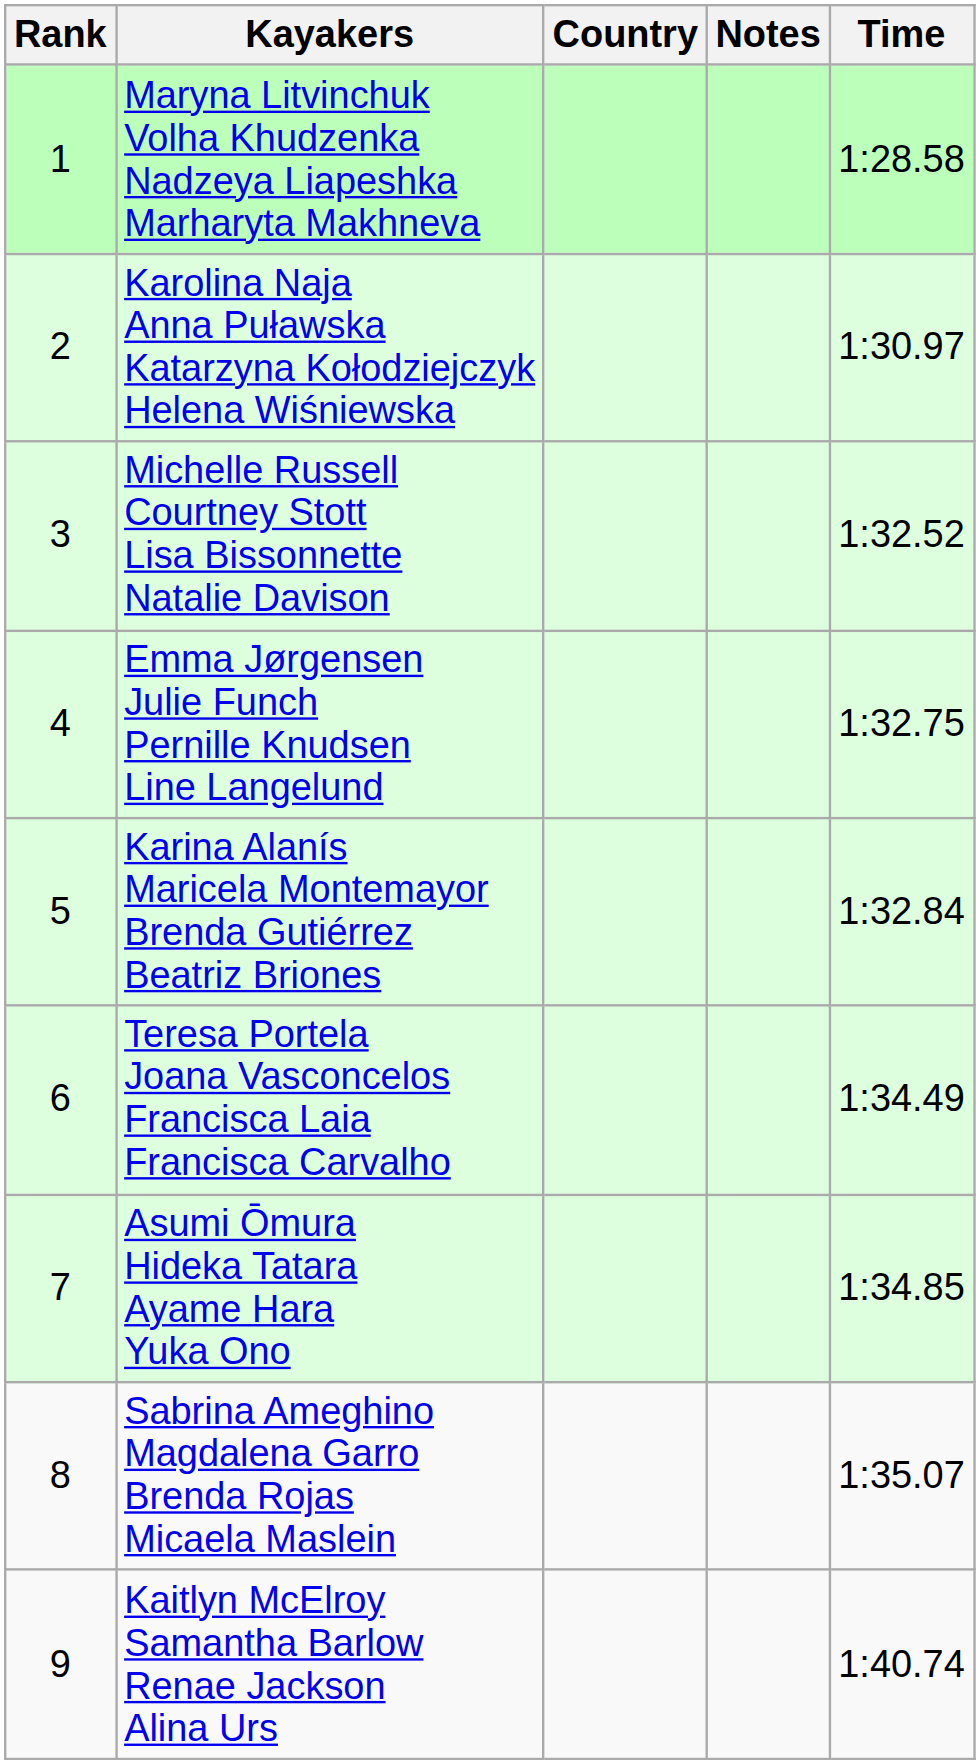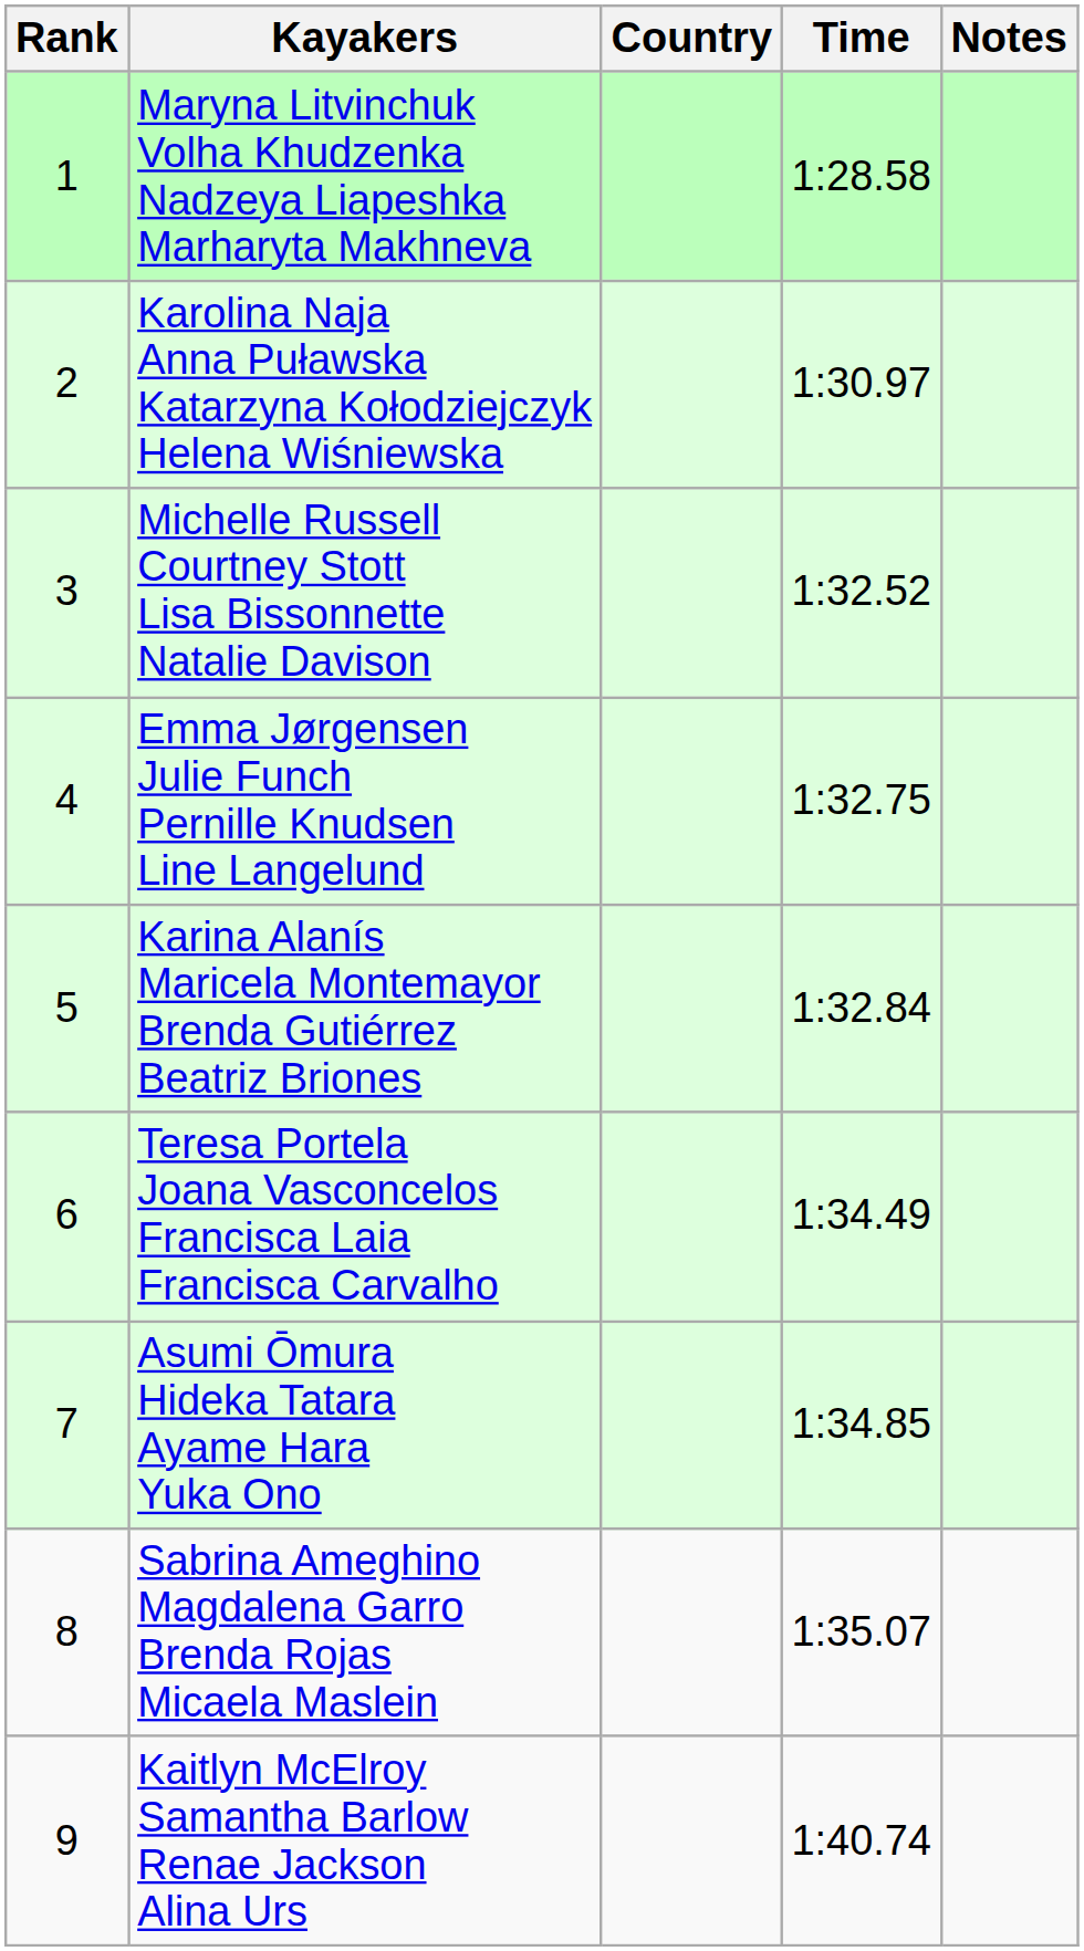 <table class="wikitable" style="text-align:center">
 <tr>
 <th>Rank</th>
 <th>Kayakers</th>
 <th>Country</th>
+<th>Time</th>
 <th>Notes</th>
-<th>Time</th>
 </tr>
 <tr bgcolor=bbffbb>
 <td>1</td>
 <td align="left"><a href='#'>Maryna Litvinchuk</a><br><a href='#'>Volha Khudzenka</a><br><a href='#'>Nadzeya Liapeshka</a><br><a href='#'>Marharyta Makhneva</a></td>
 <td align="left"></td>
+<td>1:28.58</td>
 <td></td>
-<td>1:28.58</td>
 </tr>
 <tr bgcolor=ddffdd>
 <td>2</td>
 <td align="left"><a href='#'>Karolina Naja</a><br><a href='#'>Anna Puławska</a><br><a href='#'>Katarzyna Kołodziejczyk</a><br><a href='#'>Helena Wiśniewska</a></td>
 <td align="left"></td>
+<td>1:30.97</td>
 <td></td>
-<td>1:30.97</td>
 </tr>
 <tr bgcolor=ddffdd>
 <td>3</td>
 <td align="left"><a href='#'>Michelle Russell</a><br><a href='#'>Courtney Stott</a><br><a href='#'>Lisa Bissonnette</a><br><a href='#'>Natalie Davison</a></td>
 <td align="left"></td>
+<td>1:32.52</td>
 <td></td>
-<td>1:32.52</td>
 </tr>
 <tr bgcolor=ddffdd>
 <td>4</td>
 <td align="left"><a href='#'>Emma Jørgensen</a><br><a href='#'>Julie Funch</a><br><a href='#'>Pernille Knudsen</a><br><a href='#'>Line Langelund</a></td>
 <td align="left"></td>
+<td>1:32.75</td>
 <td></td>
-<td>1:32.75</td>
 </tr>
 <tr bgcolor=ddffdd>
 <td>5</td>
 <td align="left"><a href='#'>Karina Alanís</a><br><a href='#'>Maricela Montemayor</a><br><a href='#'>Brenda Gutiérrez</a><br><a href='#'>Beatriz Briones</a></td>
 <td align="left"></td>
+<td>1:32.84</td>
 <td></td>
-<td>1:32.84</td>
 </tr>
 <tr bgcolor=ddffdd>
 <td>6</td>
 <td align="left"><a href='#'>Teresa Portela</a><br><a href='#'>Joana Vasconcelos</a><br><a href='#'>Francisca Laia</a><br><a href='#'>Francisca Carvalho</a></td>
 <td align="left"></td>
+<td>1:34.49</td>
 <td></td>
-<td>1:34.49</td>
 </tr>
 <tr bgcolor=ddffdd>
 <td>7</td>
 <td align="left"><a href='#'>Asumi Ōmura</a><br><a href='#'>Hideka Tatara</a><br><a href='#'>Ayame Hara</a><br><a href='#'>Yuka Ono</a></td>
 <td align="left"></td>
+<td>1:34.85</td>
 <td></td>
-<td>1:34.85</td>
 </tr>
 <tr>
 <td>8</td>
 <td align="left"><a href='#'>Sabrina Ameghino</a><br><a href='#'>Magdalena Garro</a><br><a href='#'>Brenda Rojas</a><br><a href='#'>Micaela Maslein</a></td>
 <td align="left"></td>
+<td>1:35.07</td>
 <td></td>
-<td>1:35.07</td>
 </tr>
 <tr>
 <td>9</td>
 <td align="left"><a href='#'>Kaitlyn McElroy</a><br><a href='#'>Samantha Barlow</a><br><a href='#'>Renae Jackson</a><br><a href='#'>Alina Urs</a></td>
 <td align="left"></td>
+<td>1:40.74</td>
 <td></td>
-<td>1:40.74</td>
 </tr>
 </table>
